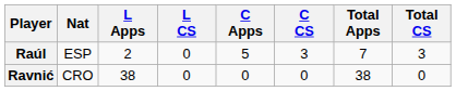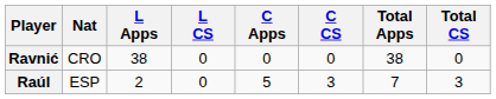 <table class="wikitable sortable" style="text-align:center">
 <tr>
 <th>Player</th>
 <th width="40">Nat</th>
 <th width="60"><a href='#'>L</a><br>Apps</th>
 <th width="60"><a href='#'>L</a><br><a href='#'>CS</a></th>
 <th width="60"><a href='#'>C</a><br>Apps</th>
 <th width="60"><a href='#'>C</a><br><a href='#'>CS</a></th>
 <th width="60">Total<br>Apps</th>
 <th width="60">Total<br><a href='#'>CS</a></th>
 </tr>
 <tr>
+<th>Ravnić</th>
+<td>CRO</td>
+<td>38</td>
+<td>0</td>
+<td>0</td>
+<td>0</td>
+<td>38</td>
+<td>0</td>
+</tr>
+<tr>
 <th>Raúl</th>
 <td>ESP</td>
 <td>2</td>
 <td>0</td>
 <td>5</td>
 <td>3</td>
 <td>7</td>
 <td>3</td>
 </tr>
-<tr>
-<th>Ravnić</th>
-<td>CRO</td>
-<td>38</td>
-<td>0</td>
-<td>0</td>
-<td>0</td>
-<td>38</td>
-<td>0</td>
-</tr>
 </table>
